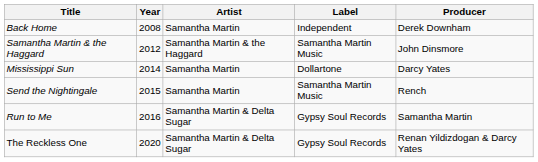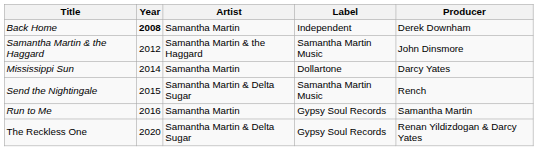 <table class="wikitable">
 <tr>
 <th>Title</th>
 <th>Year</th>
 <th>Artist</th>
 <th>Label</th>
 <th>Producer</th>
 </tr>
 <tr>
 <td><em>Back Home</em></td>
-<td>2008</td>
+<td><strong>2008</strong></td>
 <td>Samantha Martin</td>
 <td>Independent</td>
 <td>Derek Downham</td>
 </tr>
 <tr>
 <td><em>Samantha Martin & the Haggard</em></td>
 <td>2012</td>
 <td>Samantha Martin & the Haggard</td>
 <td>Samantha Martin Music</td>
 <td>John Dinsmore</td>
 </tr>
 <tr>
 <td><em>Mississippi Sun</em></td>
 <td>2014</td>
 <td>Samantha Martin</td>
 <td>Dollartone</td>
 <td>Darcy Yates</td>
 </tr>
 <tr>
 <td><em>Send the Nightingale</em></td>
 <td>2015</td>
-<td>Samantha Martin</td>
+<td>Samantha Martin & Delta Sugar</td>
 <td>Samantha Martin Music</td>
 <td>Rench</td>
 </tr>
 <tr>
 <td><em>Run to Me</em></td>
 <td>2016</td>
-<td>Samantha Martin & Delta Sugar</td>
+<td>Samantha Martin</td>
 <td>Gypsy Soul Records</td>
 <td>Samantha Martin</td>
 </tr>
 <tr>
 <td>The Reckless One</td>
 <td>2020</td>
 <td>Samantha Martin & Delta Sugar</td>
 <td>Gypsy Soul Records</td>
 <td>Renan Yildizdogan & Darcy Yates</td>
 </tr>
 </table>
